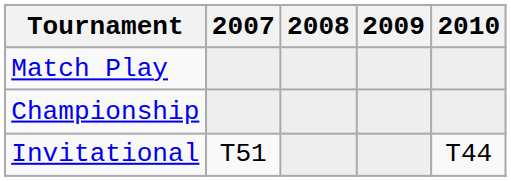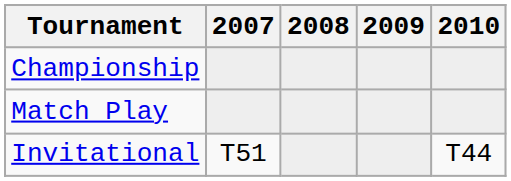 <table class="wikitable" style="text-align:center;">
 <tr>
 <th>Tournament</th>
 <th>2007</th>
 <th>2008</th>
 <th>2009</th>
 <th>2010</th>
 </tr>
 <tr>
-<td align="left"><a href='#'>Match Play</a></td>
+<td align="left"><a href='#'>Championship</a></td>
 <td style="background:#eeeeee;"></td>
 <td style="background:#eeeeee;"></td>
 <td style="background:#eeeeee;"></td>
 <td style="background:#eeeeee;"></td>
 </tr>
 <tr>
-<td align="left"><a href='#'>Championship</a></td>
+<td align="left"><a href='#'>Match Play</a></td>
 <td style="background:#eeeeee;"></td>
 <td style="background:#eeeeee;"></td>
 <td style="background:#eeeeee;"></td>
 <td style="background:#eeeeee;"></td>
 </tr>
 <tr>
 <td align="left"><a href='#'>Invitational</a></td>
 <td>T51</td>
 <td style="background:#eeeeee;"></td>
 <td style="background:#eeeeee;"></td>
 <td>T44</td>
 </tr>
 </table>
